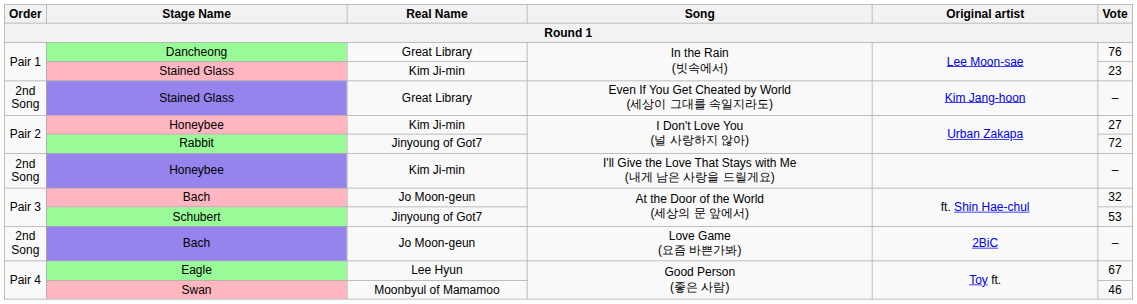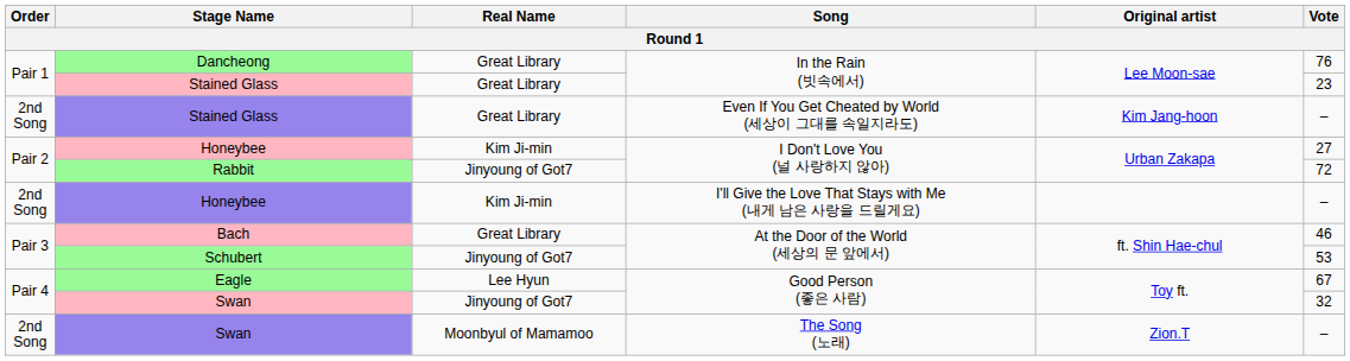 <table class="wikitable" style="text-align:center; width:95%;">
 <tr>
 <th style="width:1%;">Order</th>
 <th style="width:20%;">Stage Name</th>
 <th style="width:12%;">Real Name</th>
 <th style="width:23%;">Song</th>
 <th style="width:15%;">Original artist</th>
 <th style="width:1%;">Vote</th>
 </tr>
 <tr>
 <th colspan=6>Round 1</th>
 </tr>
 <tr>
 <td rowspan=2>Pair 1</td>
 <td bgcolor="palegreen">Dancheong</td>
 <td>Great Library</td>
 <td rowspan=2>In the Rain<br>(빗속에서)</td>
 <td rowspan=2><a href='#'>Lee Moon-sae</a></td>
 <td>76</td>
 </tr>
 <tr>
 <td bgcolor="lightpink">Stained Glass</td>
-<td>Kim Ji-min</td>
+<td>Great Library</td>
 <td>23</td>
 </tr>
 <tr>
 <td>2nd Song</td>
 <td bgcolor="#9683EC">Stained Glass</td>
 <td>Great Library</td>
 <td>Even If You Get Cheated by World<br>(세상이 그대를 속일지라도)</td>
 <td><a href='#'>Kim Jang-hoon</a></td>
 <td>–</td>
 </tr>
 <tr>
 <td rowspan=2>Pair 2</td>
 <td bgcolor="lightpink">Honeybee</td>
 <td>Kim Ji-min</td>
 <td rowspan=2>I Don't Love You<br>(널 사랑하지 않아)</td>
 <td rowspan=2><a href='#'>Urban Zakapa</a></td>
 <td>27</td>
 </tr>
 <tr>
 <td bgcolor="palegreen">Rabbit</td>
 <td>Jinyoung of Got7</td>
 <td>72</td>
 </tr>
 <tr>
 <td>2nd Song</td>
 <td bgcolor="#9683EC">Honeybee</td>
 <td>Kim Ji-min</td>
 <td>I'll Give the Love That Stays with Me<br>(내게 남은 사랑을 드릴게요)</td>
 <td></td>
 <td>–</td>
 </tr>
 <tr>
 <td rowspan=2>Pair 3</td>
 <td bgcolor="lightpink">Bach</td>
-<td>Jo Moon-geun</td>
+<td>Great Library</td>
 <td rowspan=2>At the Door of the World<br>(세상의 문 앞에서)</td>
 <td rowspan=2> ft. <a href='#'>Shin Hae-chul</a></td>
-<td>32</td>
+<td>46</td>
 </tr>
 <tr>
 <td bgcolor="palegreen">Schubert</td>
 <td>Jinyoung of Got7</td>
 <td>53</td>
-</tr>
-<tr>
-<td>2nd Song</td>
-<td bgcolor="#9683EC">Bach</td>
-<td>Jo Moon-geun</td>
-<td>Love Game<br>(요즘 바쁜가봐)</td>
-<td><a href='#'>2BiC</a></td>
-<td>–</td>
 </tr>
 <tr>
 <td rowspan=2>Pair 4</td>
 <td bgcolor="palegreen">Eagle</td>
 <td>Lee Hyun</td>
 <td rowspan=2>Good Person<br>(좋은 사람)</td>
 <td rowspan=2><a href='#'>Toy</a> ft. </td>
 <td>67</td>
 </tr>
 <tr>
 <td bgcolor="lightpink">Swan</td>
+<td>Jinyoung of Got7</td>
+<td>32</td>
+</tr>
+<tr>
+<td>2nd Song</td>
+<td bgcolor="#9683EC">Swan</td>
 <td>Moonbyul of Mamamoo</td>
-<td>46</td>
+<td><a href='#'>The Song</a><br>(노래)</td>
+<td><a href='#'>Zion.T</a></td>
+<td>–</td>
 </tr>
 </table>
